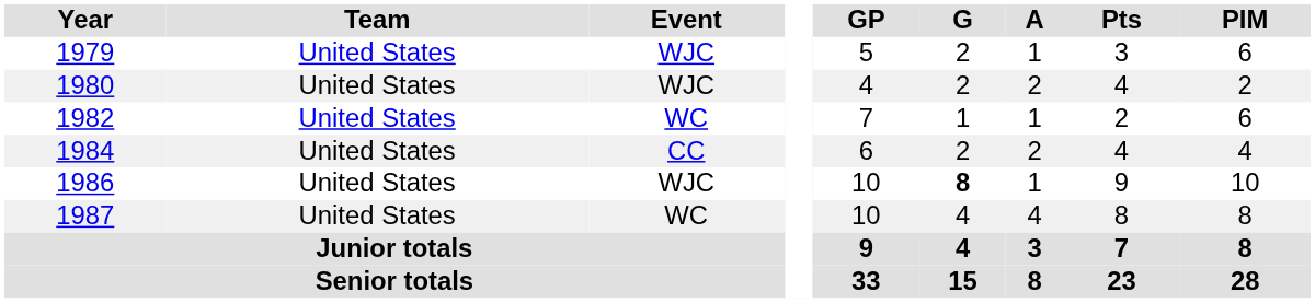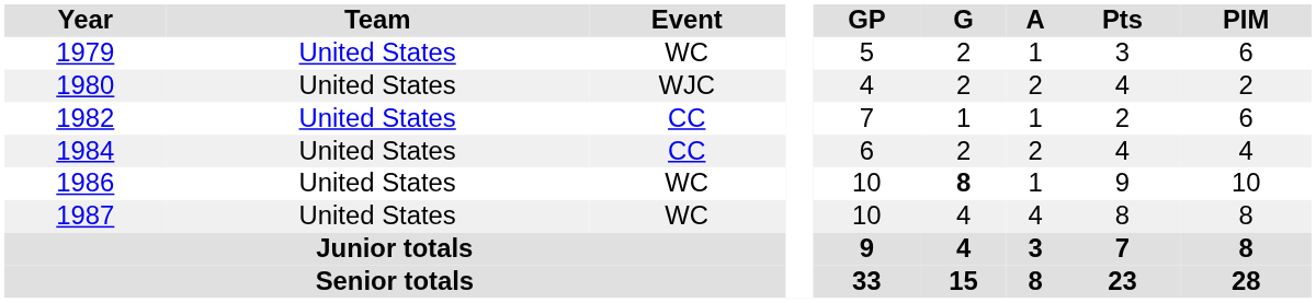 <table border="0" cellpadding="1" cellspacing="0" style="text-align:center; width:50em">
 <tr ALIGN="center" bgcolor="#e0e0e0">
 <th>Year</th>
 <th>Team</th>
 <th>Event</th>
 <th rowspan="99" bgcolor="#ffffff"> </th>
 <th>GP</th>
 <th>G</th>
 <th>A</th>
 <th>Pts</th>
 <th>PIM</th>
 </tr>
 <tr>
 <td><a href='#'>1979</a></td>
 <td><a href='#'>United States</a></td>
-<td><a href='#'>WJC</a></td>
+<td>WC</td>
 <td>5</td>
 <td>2</td>
 <td>1</td>
 <td>3</td>
 <td>6</td>
 </tr>
 <tr bgcolor="#f0f0f0">
 <td><a href='#'>1980</a></td>
 <td>United States</td>
 <td>WJC</td>
 <td>4</td>
 <td>2</td>
 <td>2</td>
 <td>4</td>
 <td>2</td>
 </tr>
 <tr>
 <td><a href='#'>1982</a></td>
 <td><a href='#'>United States</a></td>
-<td><a href='#'>WC</a></td>
+<td><a href='#'>CC</a></td>
 <td>7</td>
 <td>1</td>
 <td>1</td>
 <td>2</td>
 <td>6</td>
 </tr>
 <tr bgcolor="#f0f0f0">
 <td><a href='#'>1984</a></td>
 <td>United States</td>
 <td><a href='#'>CC</a></td>
 <td>6</td>
 <td>2</td>
 <td>2</td>
 <td>4</td>
 <td>4</td>
 </tr>
 <tr>
 <td><a href='#'>1986</a></td>
 <td>United States</td>
-<td>WJC</td>
+<td>WC</td>
 <td>10</td>
 <td><strong>8</strong></td>
 <td>1</td>
 <td>9</td>
 <td>10</td>
 </tr>
 <tr bgcolor="#f0f0f0">
 <td><a href='#'>1987</a></td>
 <td>United States</td>
 <td>WC</td>
 <td>10</td>
 <td>4</td>
 <td>4</td>
 <td>8</td>
 <td>8</td>
 </tr>
 <tr bgcolor="#e0e0e0">
 <th colspan=3>Junior totals</th>
 <th>9</th>
 <th>4</th>
 <th>3</th>
 <th>7</th>
 <th>8</th>
 </tr>
 <tr bgcolor="#e0e0e0">
 <th colspan=3>Senior totals</th>
 <th>33</th>
 <th>15</th>
 <th>8</th>
 <th>23</th>
 <th>28</th>
 </tr>
 </table>
